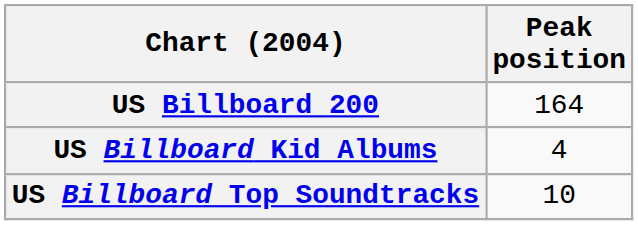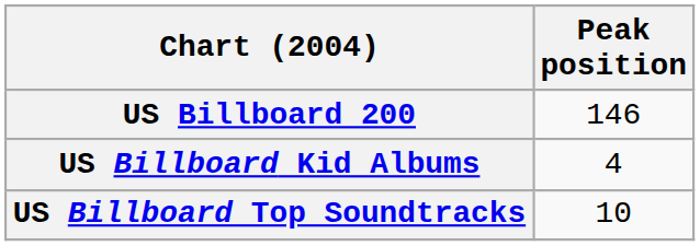 <table class="wikitable sortable plainrowheaders">
 <tr>
 <th scope="col">Chart (2004)</th>
 <th scope="col">Peak<br>position</th>
 </tr>
 <tr>
 <th scope="row">US <a href='#'>Billboard 200</a></th>
-<td style="text-align:center;">164</td>
+<td style="text-align:center;">146</td>
 </tr>
 <tr>
 <th scope="row">US <a href='#'><em>Billboard</em> Kid Albums</a></th>
 <td style="text-align:center;">4</td>
 </tr>
 <tr>
 <th scope="row">US <a href='#'><em>Billboard</em> Top Soundtracks</a></th>
 <td style="text-align:center;">10</td>
 </tr>
 <tr>
 </tr>
 </table>
